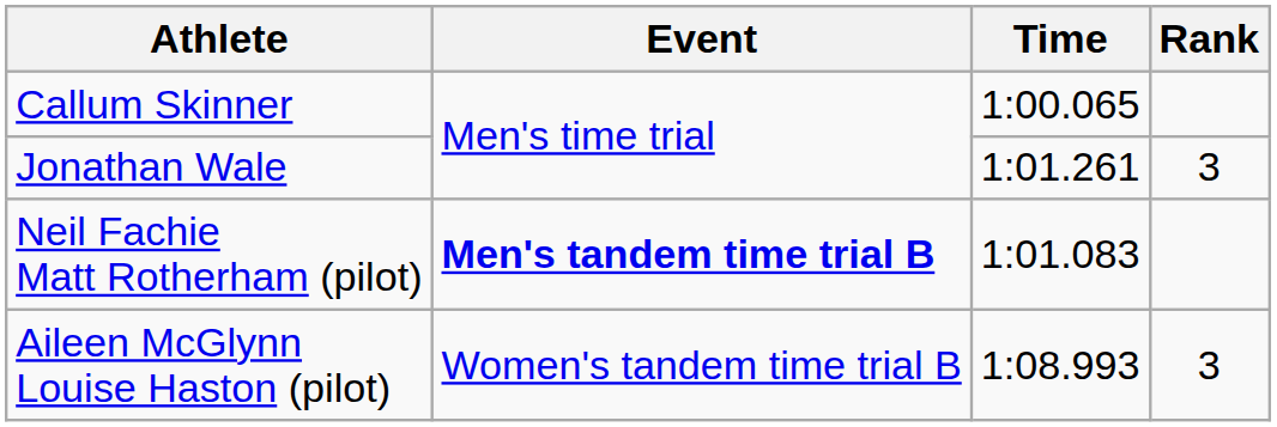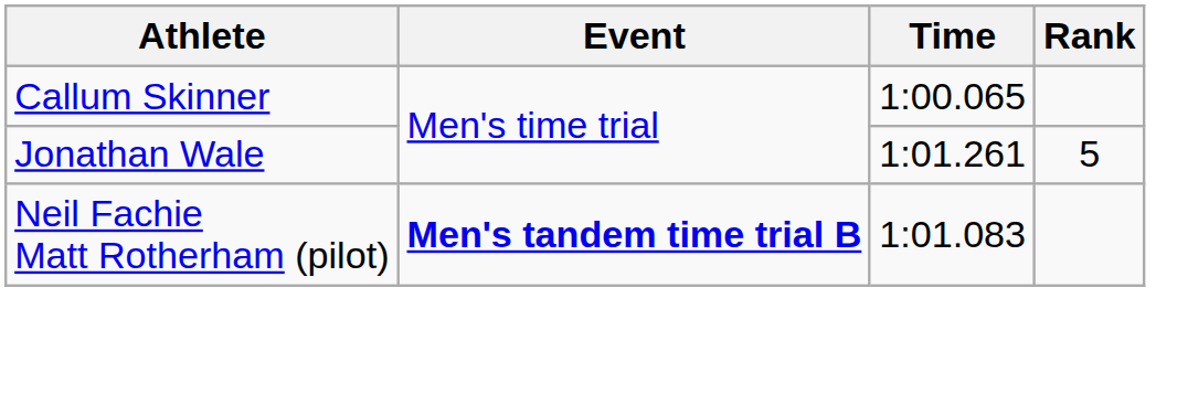 <table class="wikitable" style="font-size:90%;">
 <tr>
 <th>Athlete</th>
 <th>Event</th>
 <th>Time</th>
 <th>Rank</th>
 </tr>
 <tr align=center>
 <td align=left><a href='#'>Callum Skinner</a></td>
 <td style="text-align:left;" rowspan="2"><a href='#'>Men's time trial</a></td>
 <td>1:00.065</td>
 <td></td>
 </tr>
 <tr align=center>
 <td align=left><a href='#'>Jonathan Wale</a></td>
 <td>1:01.261</td>
-<td>3</td>
+<td>5</td>
 </tr>
 <tr align=center>
 <td align=left><a href='#'>Neil Fachie</a><br><a href='#'>Matt Rotherham</a> (pilot)</td>
 <td align=left><strong><a href='#'>Men's tandem time trial B</a></strong></td>
 <td>1:01.083</td>
 <td></td>
 </tr>
-<tr align=center>
-<td align=left><a href='#'>Aileen McGlynn</a><br><a href='#'>Louise Haston</a> (pilot)</td>
-<td align=left><a href='#'>Women's tandem time trial B</a></td>
-<td>1:08.993</td>
-<td>3</td>
-</tr>
 </table>
